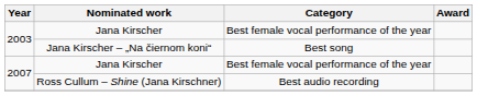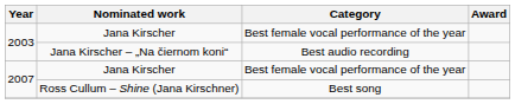 <table class="wikitable" style="text-align:center;">
 <tr>
 <th>Year</th>
 <th>Nominated work</th>
 <th>Category</th>
 <th>Award</th>
 </tr>
 <tr>
 <td rowspan="2">2003</td>
 <td>Jana Kirscher</td>
 <td>Best female vocal performance of the year</td>
 <td></td>
 </tr>
 <tr>
 <td>Jana Kirscher – „Na čiernom koni“</td>
-<td>Best song</td>
+<td>Best audio recording</td>
 <td></td>
 </tr>
 <tr>
 <td rowspan="2">2007</td>
 <td>Jana Kirscher</td>
 <td>Best female vocal performance of the year</td>
 <td></td>
 </tr>
 <tr>
 <td>Ross Cullum – <em>Shine</em> (Jana Kirschner)</td>
-<td>Best audio recording</td>
+<td>Best song</td>
 <td></td>
 </tr>
 <tr>
 </tr>
 </table>
